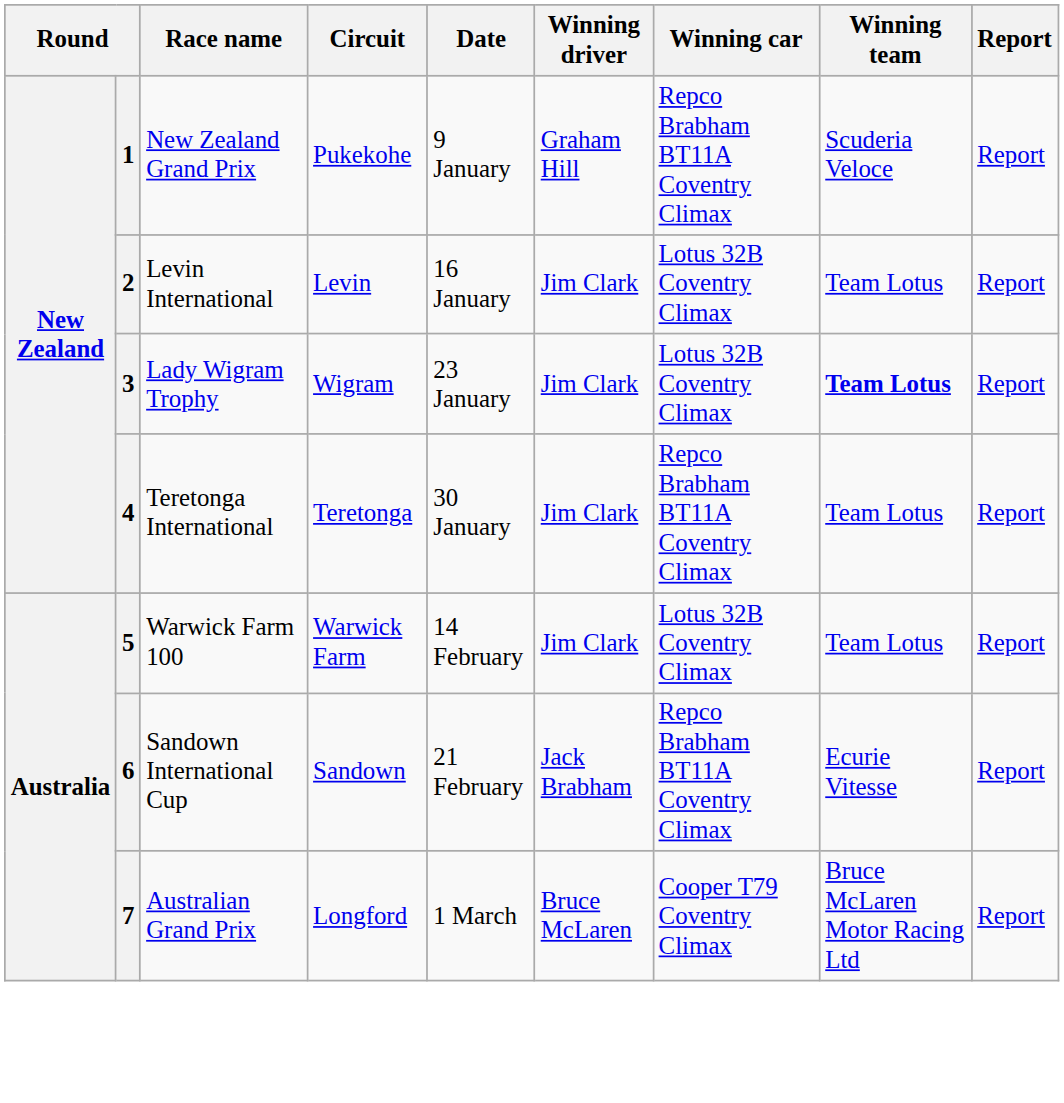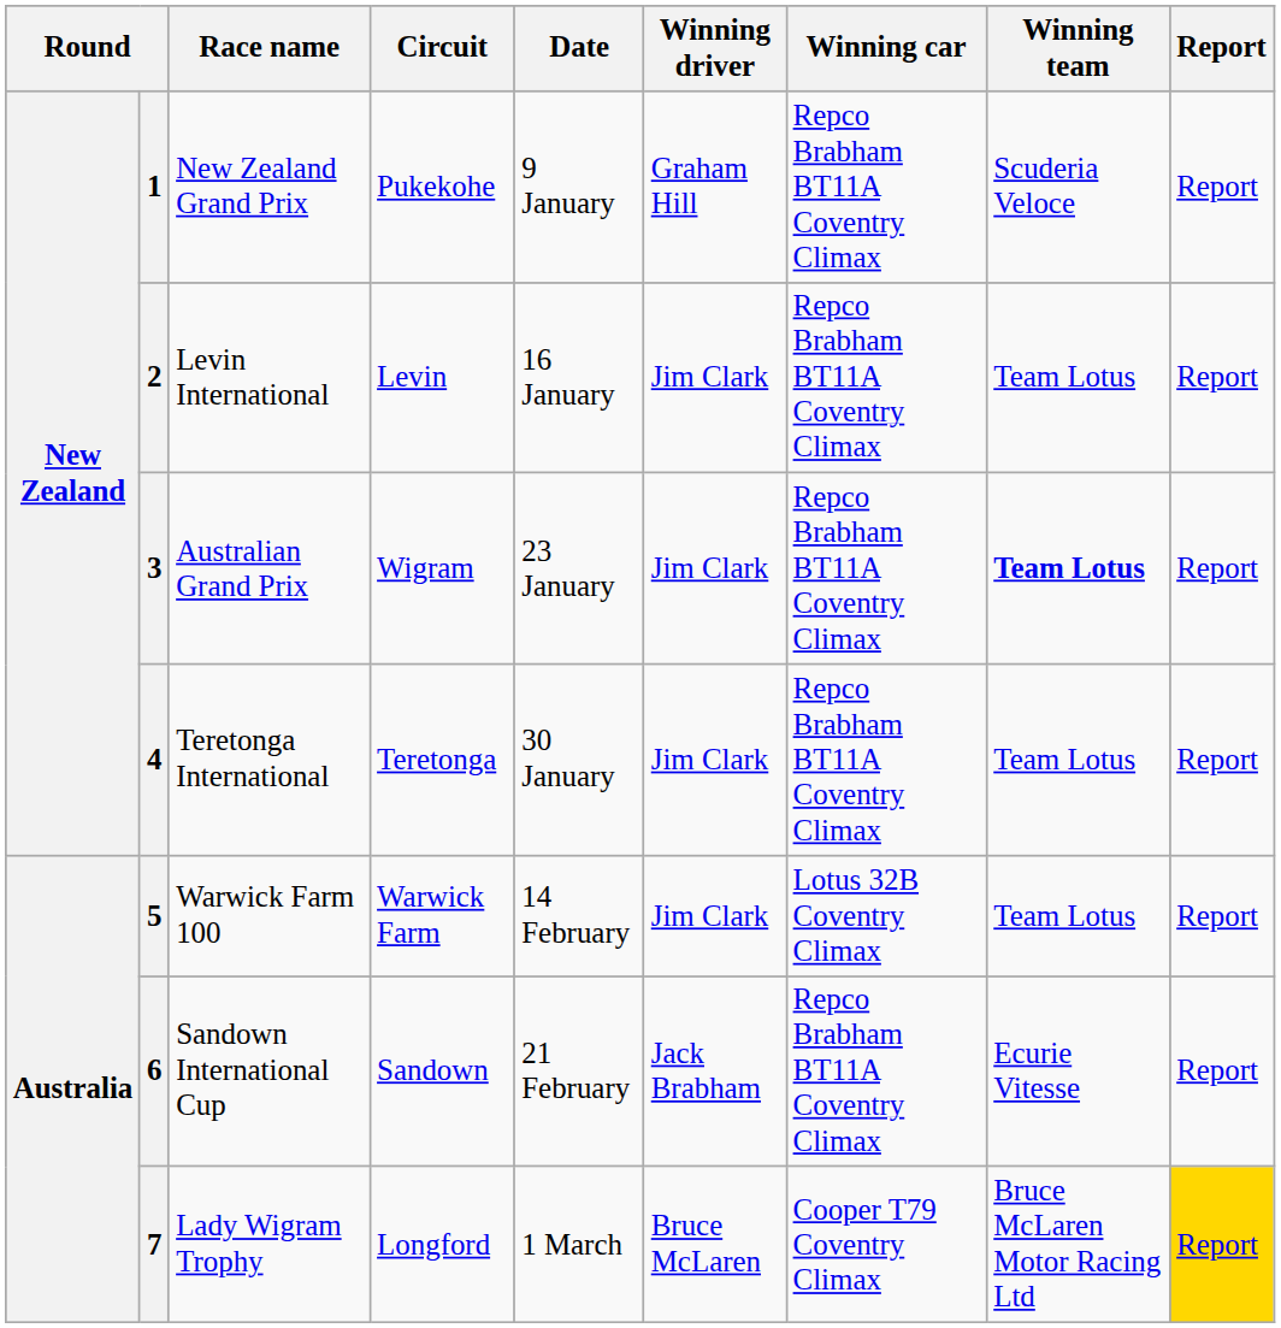 <table class="wikitable" style="font-size: 90%;">
 <tr>
 <th colspan=2>Round</th>
 <th>Race name</th>
 <th>Circuit</th>
 <th>Date</th>
 <th>Winning driver</th>
 <th>Winning car</th>
 <th>Winning team</th>
 <th>Report</th>
 </tr>
 <tr>
 <th rowspan=4><a href='#'>New<br>Zealand</a></th>
 <th>1</th>
 <td><a href='#'>New Zealand Grand Prix</a></td>
 <td><a href='#'>Pukekohe</a></td>
 <td>9 January</td>
 <td> <a href='#'>Graham Hill</a></td>
 <td><a href='#'>Repco Brabham BT11A</a> <a href='#'>Coventry Climax</a></td>
 <td><a href='#'>Scuderia Veloce</a></td>
 <td><a href='#'>Report</a></td>
 </tr>
 <tr>
 <th>2</th>
 <td>Levin International</td>
 <td><a href='#'>Levin</a></td>
 <td>16 January</td>
 <td> <a href='#'>Jim Clark</a></td>
-<td><a href='#'>Lotus 32B</a> <a href='#'>Coventry Climax</a></td>
+<td><a href='#'>Repco Brabham BT11A</a> <a href='#'>Coventry Climax</a></td>
 <td><a href='#'>Team Lotus</a></td>
 <td><a href='#'>Report</a></td>
 </tr>
 <tr>
 <th>3</th>
-<td><a href='#'>Lady Wigram Trophy</a></td>
+<td><a href='#'>Australian Grand Prix</a></td>
 <td><a href='#'>Wigram</a></td>
 <td>23 January</td>
 <td> <a href='#'>Jim Clark</a></td>
-<td><a href='#'>Lotus 32B</a> <a href='#'>Coventry Climax</a></td>
+<td><a href='#'>Repco Brabham BT11A</a> <a href='#'>Coventry Climax</a></td>
 <td><strong><a href='#'>Team Lotus</a></strong></td>
 <td><a href='#'>Report</a></td>
 </tr>
 <tr>
 <th>4</th>
 <td>Teretonga International</td>
 <td><a href='#'>Teretonga</a></td>
 <td>30 January</td>
 <td> <a href='#'>Jim Clark</a></td>
 <td><a href='#'>Repco Brabham BT11A</a> <a href='#'>Coventry Climax</a></td>
 <td><a href='#'>Team Lotus</a></td>
 <td><a href='#'>Report</a></td>
 </tr>
 <tr>
 <th rowspan=3>Australia</th>
 <th>5</th>
 <td>Warwick Farm 100</td>
 <td><a href='#'>Warwick Farm</a></td>
 <td>14 February</td>
 <td> <a href='#'>Jim Clark</a></td>
 <td><a href='#'>Lotus 32B</a> <a href='#'>Coventry Climax</a></td>
 <td><a href='#'>Team Lotus</a></td>
 <td><a href='#'>Report</a></td>
 </tr>
 <tr>
 <th>6</th>
 <td>Sandown International Cup</td>
 <td><a href='#'>Sandown</a></td>
 <td>21 February</td>
 <td> <a href='#'>Jack Brabham</a></td>
 <td><a href='#'>Repco Brabham BT11A</a> <a href='#'>Coventry Climax</a></td>
 <td><a href='#'>Ecurie Vitesse</a></td>
 <td><a href='#'>Report</a></td>
 </tr>
 <tr>
 <th>7</th>
-<td><a href='#'>Australian Grand Prix</a></td>
+<td><a href='#'>Lady Wigram Trophy</a></td>
 <td><a href='#'>Longford</a></td>
 <td>1 March</td>
 <td> <a href='#'>Bruce McLaren</a></td>
 <td><a href='#'>Cooper T79</a> <a href='#'>Coventry Climax</a></td>
 <td><a href='#'>Bruce McLaren Motor Racing Ltd</a></td>
-<td><a href='#'>Report</a></td>
+<td style="background: gold;"><a href='#'>Report</a></td>
 </tr>
 </table>
